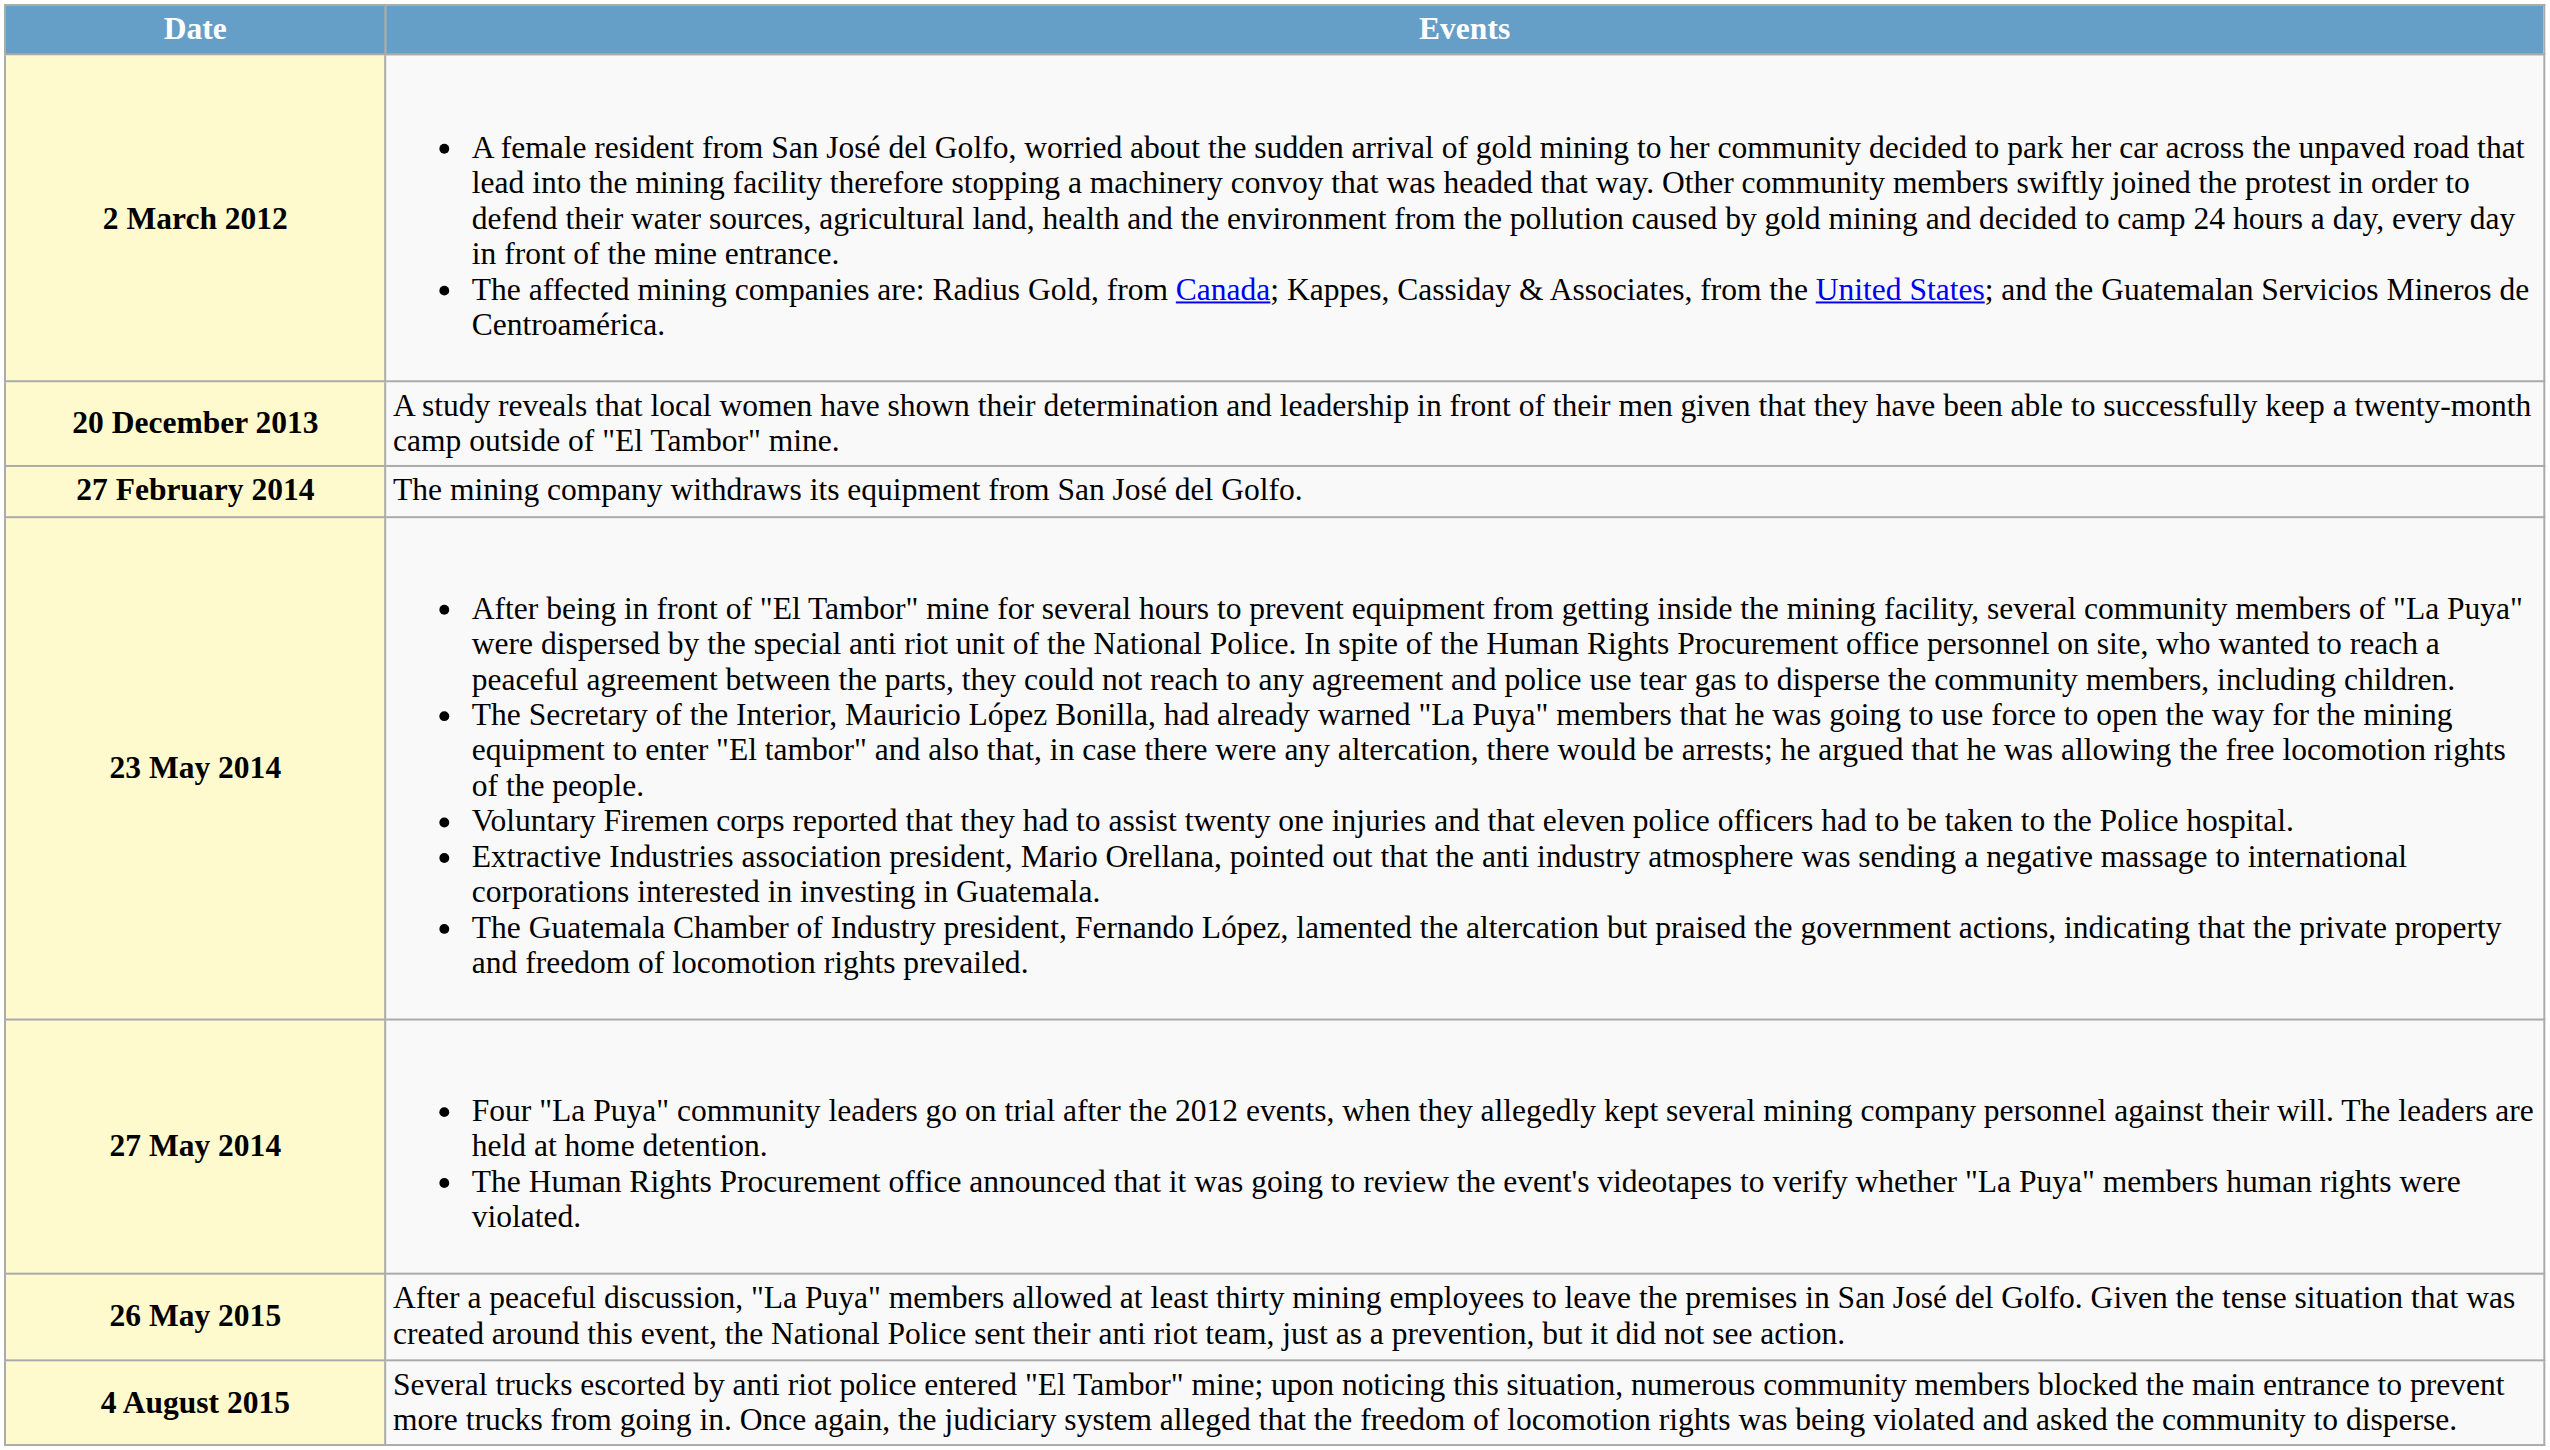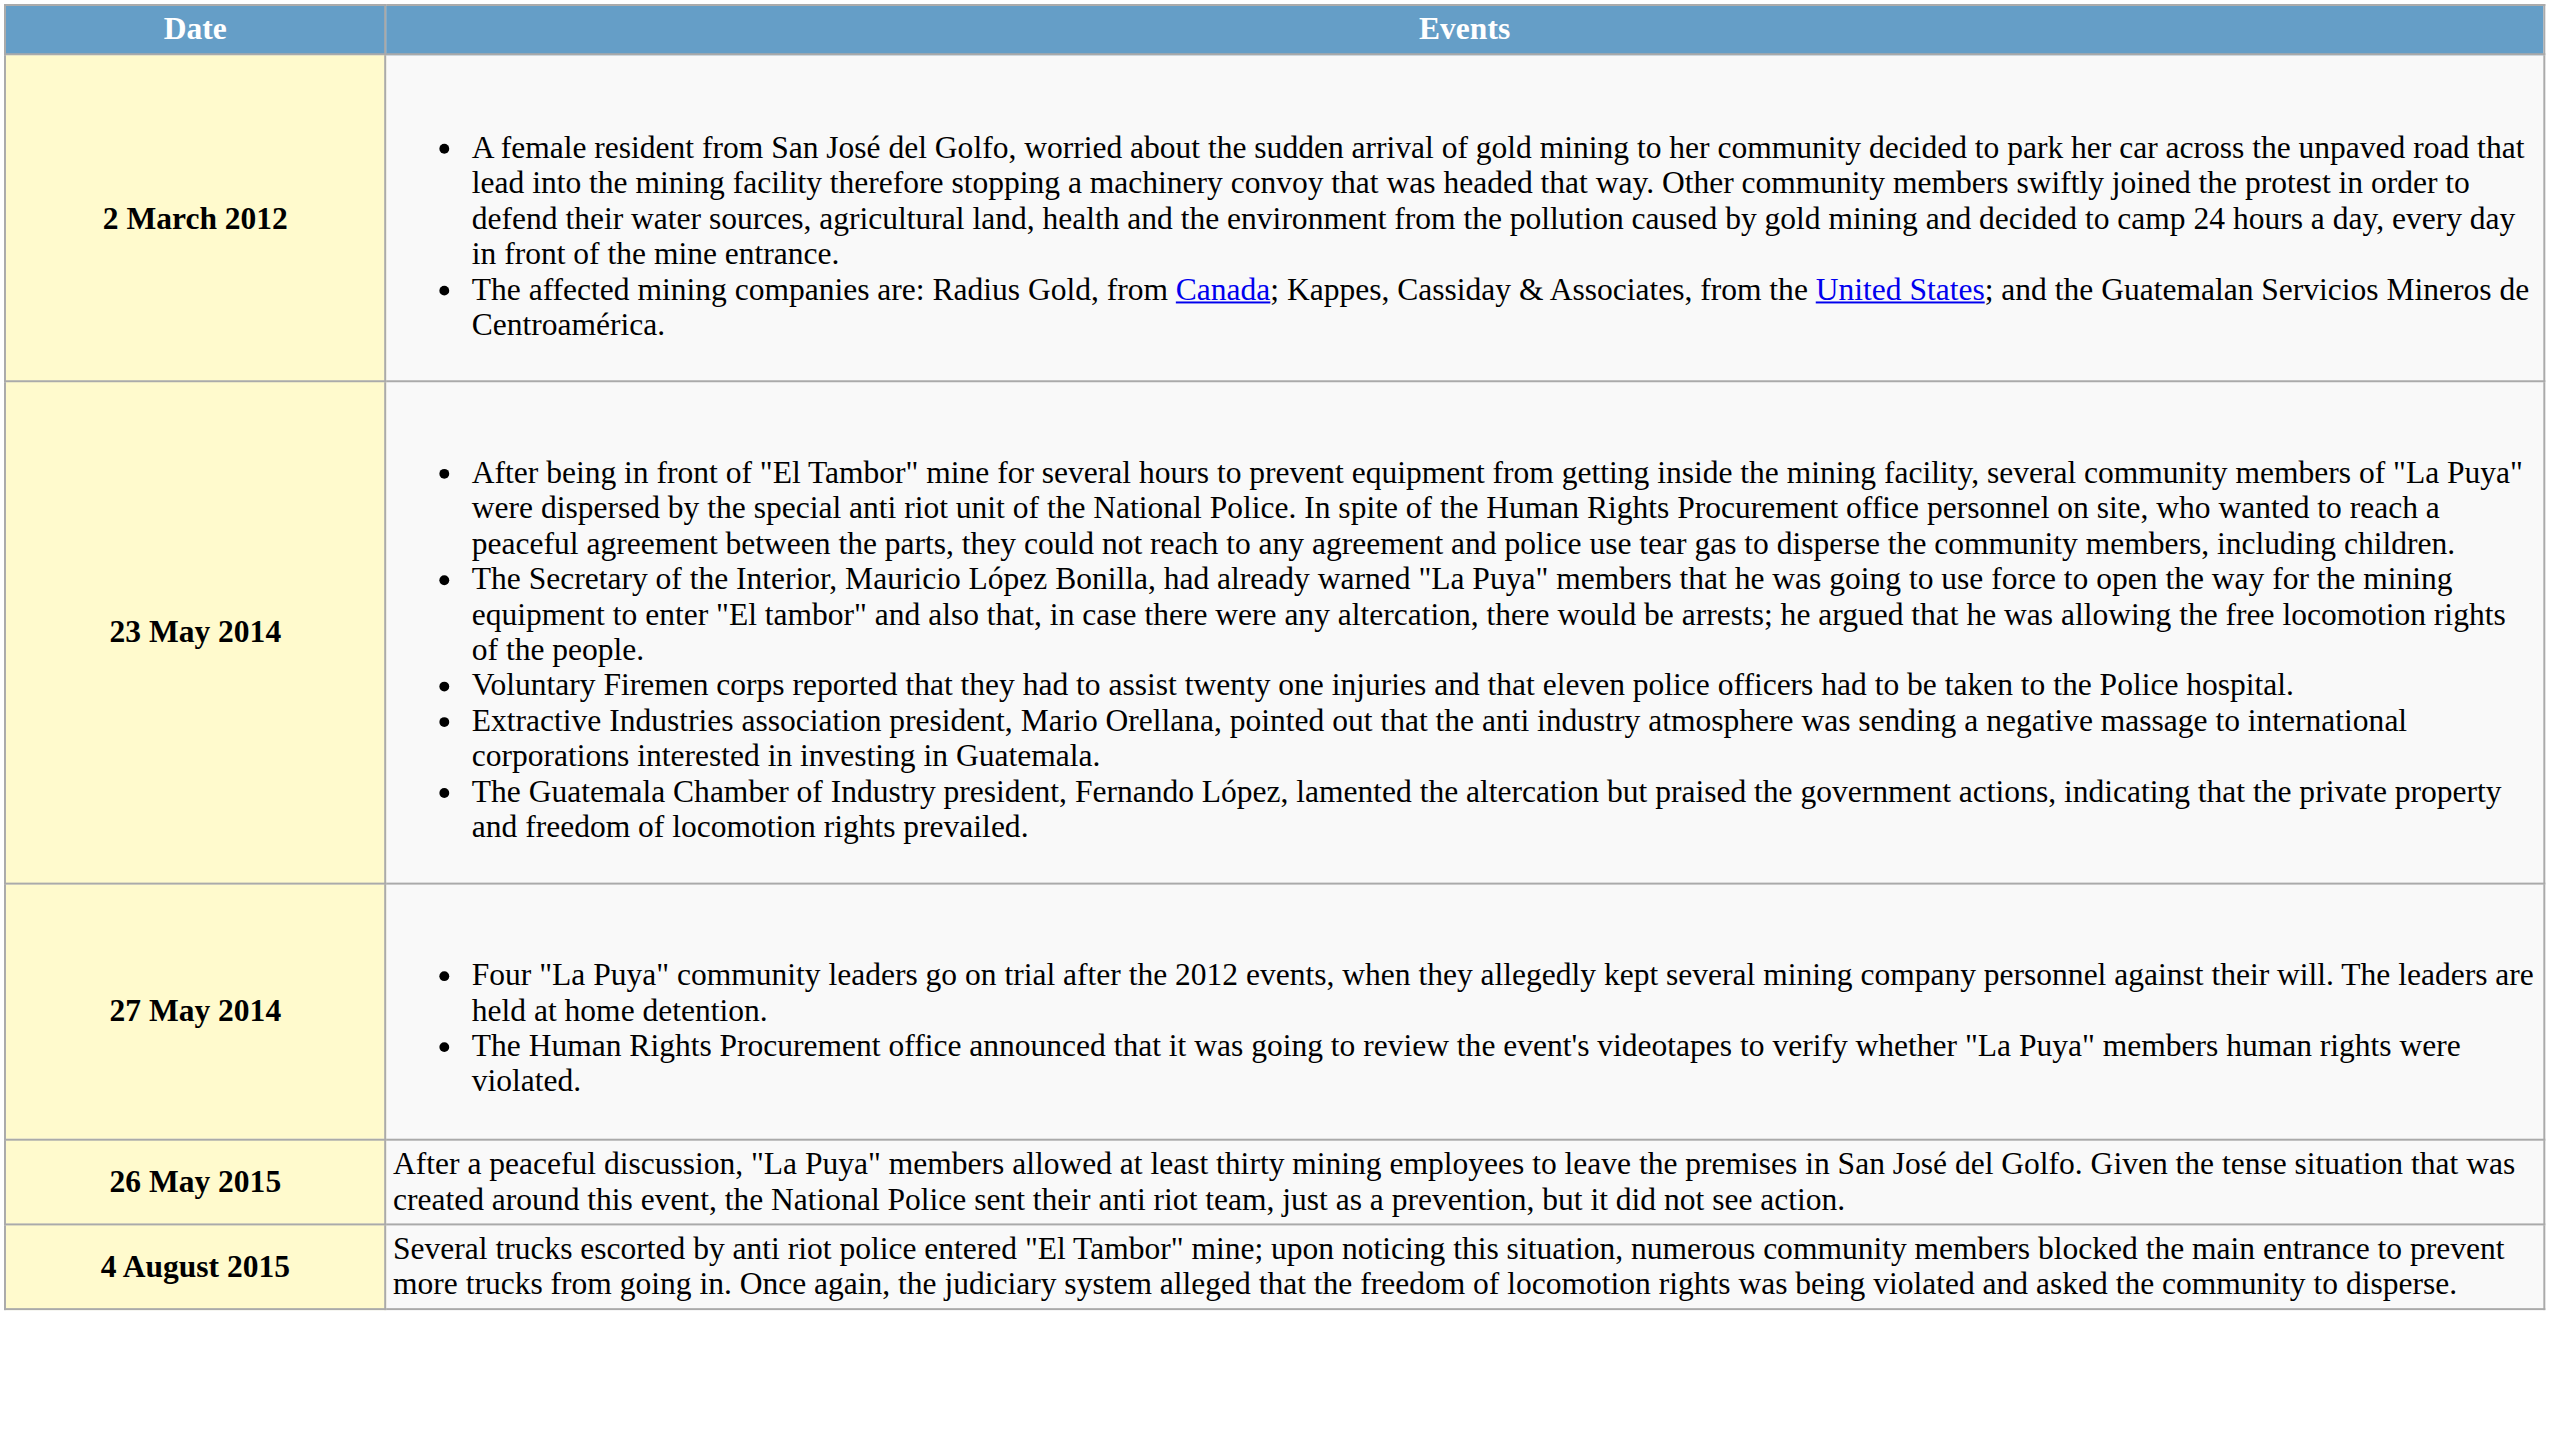 <table class="mw-collapsible wikitable" width=65%>
 <tr style="color:white;">
 <th style="background:#659ec7;" align=center width=15%><strong>Date</strong></th>
 <th style="background:#659ec7;" align=center><strong>Events</strong></th>
 </tr>
 <tr>
 <th style="background:lemonchiffon;">2 March 2012</th>
 <td><br><ul><li>A female resident from San José del Golfo, worried about the sudden arrival of gold mining to her community decided to park her car across the unpaved road that lead into the mining facility therefore stopping a machinery convoy that was headed that way.  Other community members swiftly joined the protest in order to defend their water sources, agricultural land, health and the environment from the pollution caused by gold mining and decided to camp 24 hours a day, every day in front of the mine entrance.</li><li>The affected mining companies are: Radius Gold, from <a href='#'>Canada</a>; Kappes, Cassiday & Associates, from the <a href='#'>United States</a>; and the Guatemalan Servicios Mineros de Centroamérica.</li></ul></td>
-</tr>
-<tr>
-<th style="background:lemonchiffon;">20 December 2013</th>
-<td>A study reveals that local women have shown their determination and leadership in front of their men given that they have been able to successfully keep a twenty-month camp outside of "El Tambor" mine.</td>
-</tr>
-<tr>
-<th style="background:lemonchiffon;">27 February 2014</th>
-<td>The mining company withdraws its equipment from San José del Golfo.</td>
 </tr>
 <tr>
 <th style="background:lemonchiffon;">23 May 2014</th>
 <td><br><ul><li>After being in front of "El Tambor" mine for several hours to prevent equipment from getting inside the mining facility, several community members of "La Puya" were dispersed by the special anti riot unit of the National Police. In spite of the Human Rights Procurement office personnel on site, who wanted to reach a peaceful agreement between the parts, they could not reach to any agreement and police use tear gas to disperse the community members, including children.</li><li>The Secretary of the Interior, Mauricio López Bonilla, had already warned "La Puya" members that he was going to use force to open the way for the mining equipment to enter "El tambor" and also that, in case there were any altercation, there would be arrests; he argued that he was allowing the free locomotion rights of the people.</li><li>Voluntary Firemen corps reported that they had to assist twenty one injuries and that eleven police officers had to be taken to the Police hospital.</li><li>Extractive Industries association president, Mario Orellana, pointed out that the anti industry atmosphere was sending a negative massage to international corporations interested in investing in Guatemala.</li><li>The Guatemala Chamber of Industry president, Fernando López, lamented the altercation but praised the government actions, indicating that the private property and freedom of locomotion rights prevailed.</li></ul></td>
 </tr>
 <tr>
 <th style="background:lemonchiffon;">27 May 2014</th>
 <td><br><ul><li>Four "La Puya" community leaders go on trial after the 2012 events, when they allegedly kept several mining company personnel against their will. The leaders are held at home detention.</li><li>The Human Rights Procurement office announced that it was going to review the event's videotapes to verify whether "La Puya" members human rights were violated.</li></ul></td>
 </tr>
 <tr>
 <th style="background:lemonchiffon;">26 May 2015</th>
 <td>After a peaceful discussion, "La Puya" members allowed at least thirty mining employees to leave the premises in San José del Golfo. Given the tense situation that was created around this event, the National Police sent their anti riot team, just as a prevention, but it did not see action.</td>
 </tr>
 <tr>
 <th style="background:lemonchiffon;">4 August 2015</th>
 <td>Several trucks escorted by anti riot police entered "El Tambor" mine; upon noticing this situation, numerous community members blocked the main entrance to prevent more trucks from going in. Once again, the judiciary system alleged that the freedom of locomotion rights was being violated and asked the community to disperse.</td>
 </tr>
 </table>
